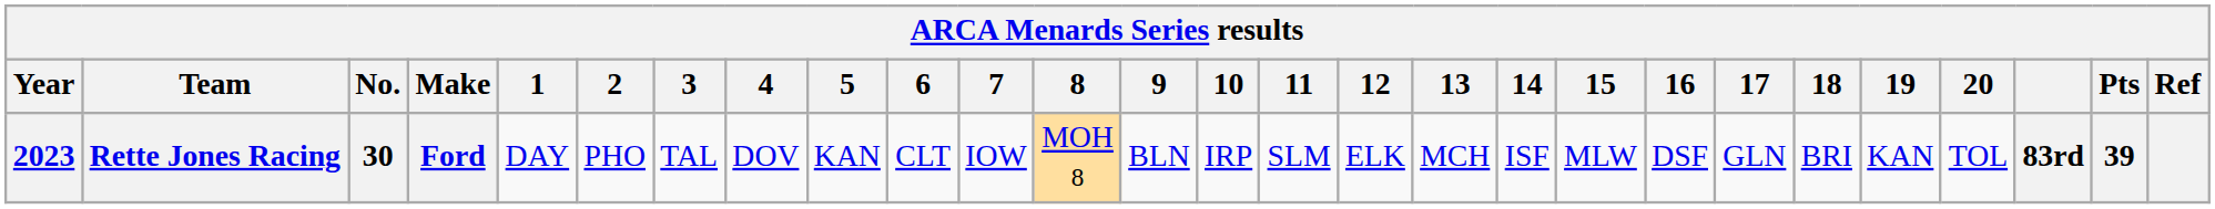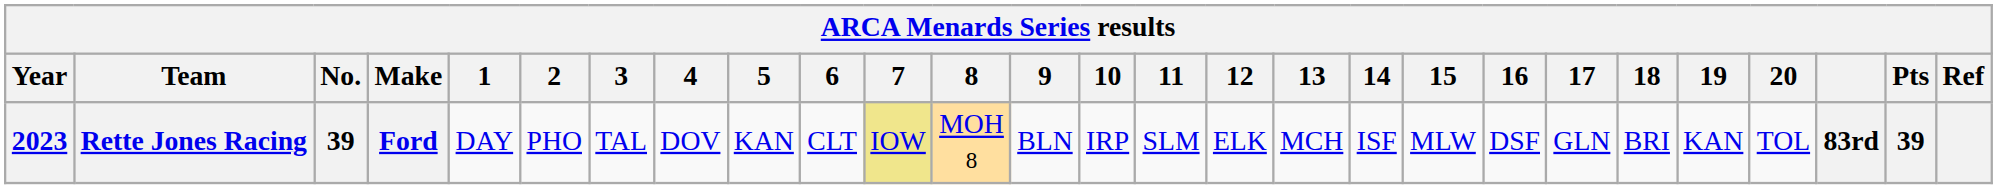 <table class="wikitable" style="text-align:center; font-size:75%">
 <tr>
 <th colspan=27><a href='#'>ARCA Menards Series</a> results</th>
 </tr>
 <tr>
 <th>Year</th>
 <th>Team</th>
 <th>No.</th>
 <th>Make</th>
 <th>1</th>
 <th>2</th>
 <th>3</th>
 <th>4</th>
 <th>5</th>
 <th>6</th>
 <th>7</th>
 <th>8</th>
 <th>9</th>
 <th>10</th>
 <th>11</th>
 <th>12</th>
 <th>13</th>
 <th>14</th>
 <th>15</th>
 <th>16</th>
 <th>17</th>
 <th>18</th>
 <th>19</th>
 <th>20</th>
 <th></th>
 <th>Pts</th>
 <th>Ref</th>
 </tr>
 <tr>
 <th><a href='#'>2023</a></th>
 <th nowrap><a href='#'>Rette Jones Racing</a></th>
-<th>30</th>
+<th>39</th>
 <th><a href='#'>Ford</a></th>
 <td><a href='#'>DAY</a></td>
 <td><a href='#'>PHO</a></td>
 <td><a href='#'>TAL</a></td>
 <td><a href='#'>DOV</a></td>
 <td><a href='#'>KAN</a></td>
 <td><a href='#'>CLT</a></td>
-<td><a href='#'>IOW</a></td>
+<td style="background: khaki;"><a href='#'>IOW</a></td>
 <td style="background:#FFDF9F;"><a href='#'>MOH</a><br><small>8</small></td>
 <td><a href='#'>BLN</a></td>
 <td><a href='#'>IRP</a></td>
 <td><a href='#'>SLM</a></td>
 <td><a href='#'>ELK</a></td>
 <td><a href='#'>MCH</a></td>
 <td><a href='#'>ISF</a></td>
 <td><a href='#'>MLW</a></td>
 <td><a href='#'>DSF</a></td>
 <td><a href='#'>GLN</a></td>
 <td><a href='#'>BRI</a></td>
 <td><a href='#'>KAN</a></td>
 <td><a href='#'>TOL</a></td>
 <th>83rd</th>
 <th>39</th>
 <th></th>
 </tr>
 </table>
